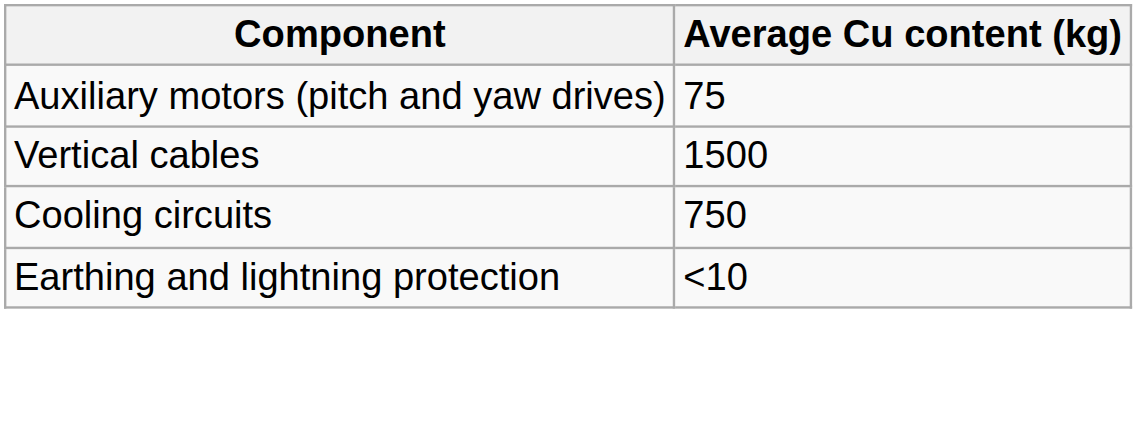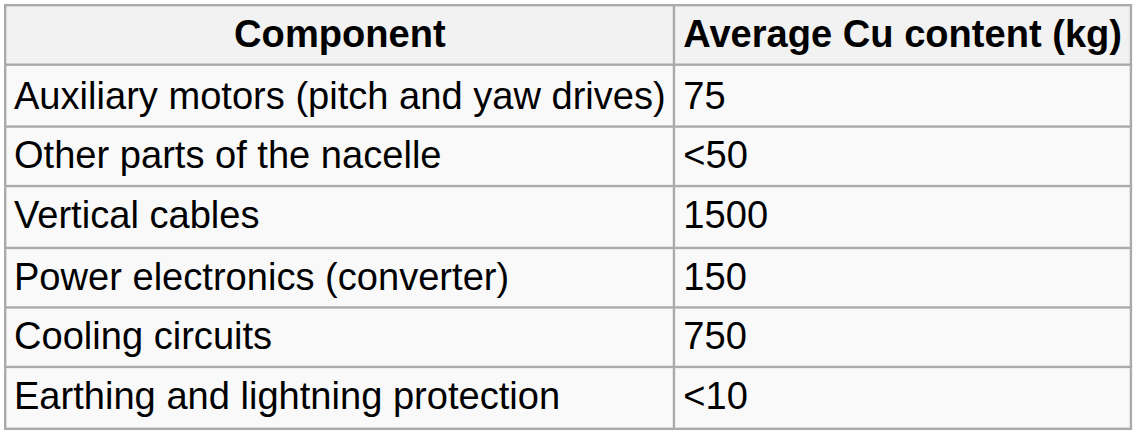 <table class="wikitable">
 <tr>
 <th>Component</th>
 <th>Average Cu content (kg)</th>
 </tr>
 <tr>
 <td>Auxiliary motors (pitch and yaw drives)</td>
 <td>75</td>
 </tr>
 <tr>
+<td>Other parts of the nacelle</td>
+<td><50</td>
+</tr>
+<tr>
 <td>Vertical cables</td>
 <td>1500</td>
+</tr>
+<tr>
+<td>Power electronics (converter)</td>
+<td>150</td>
 </tr>
 <tr>
 <td>Cooling circuits</td>
 <td>750</td>
 </tr>
 <tr>
 <td>Earthing and lightning protection</td>
 <td><10</td>
 </tr>
 </table>
